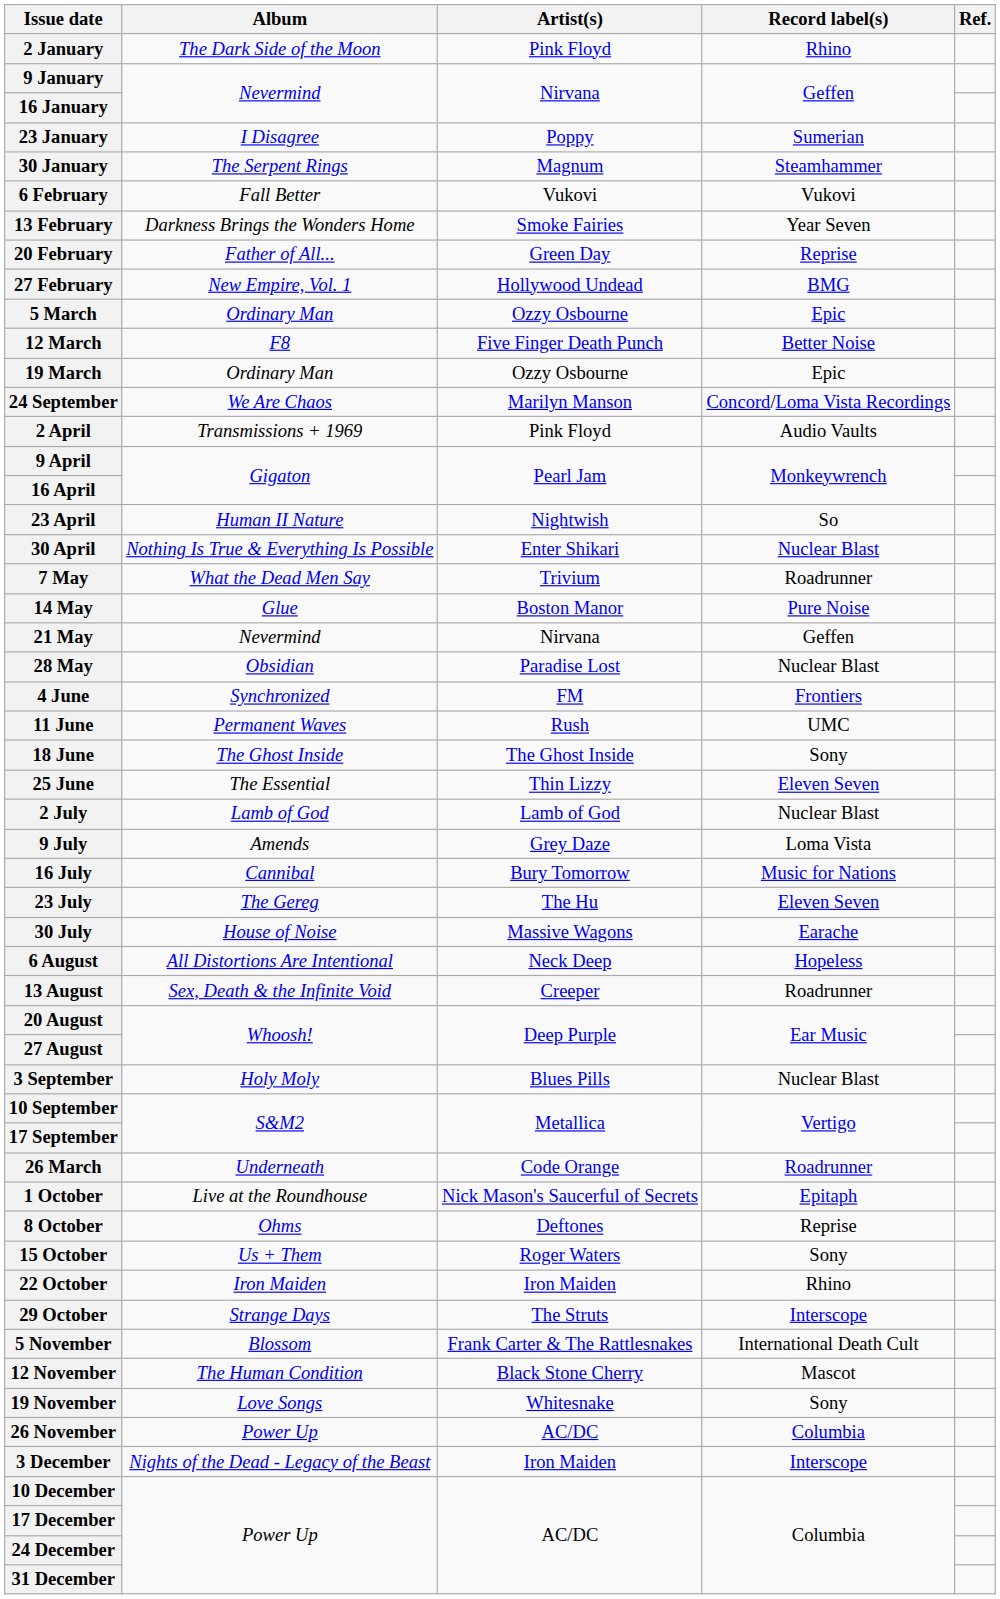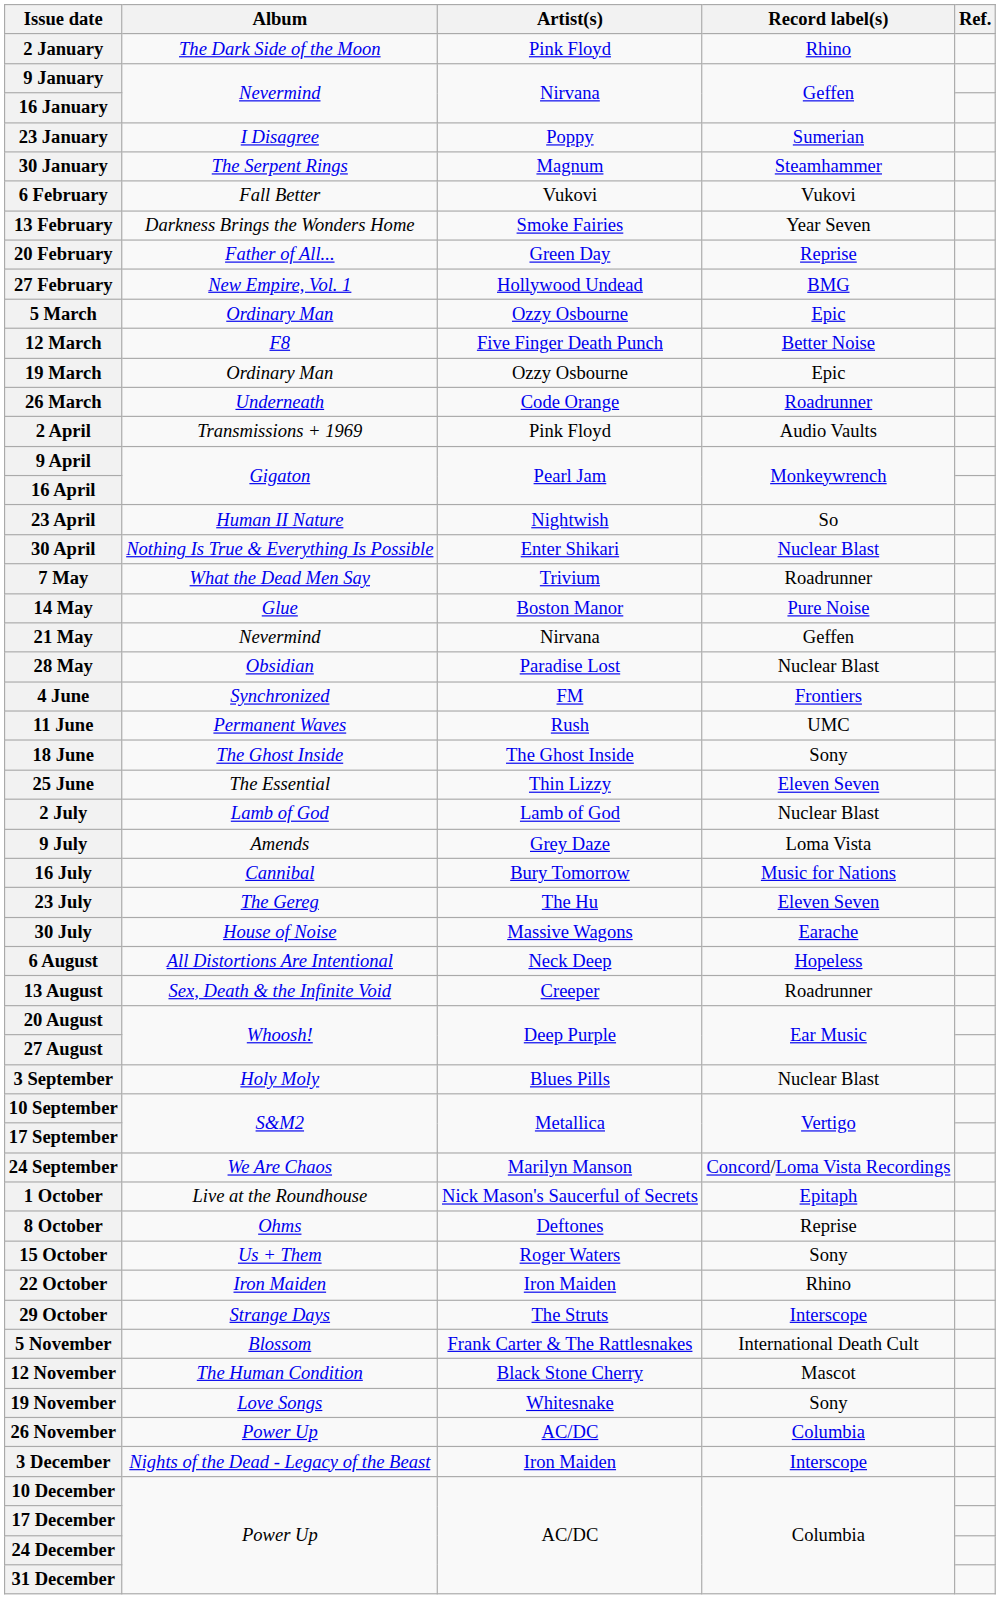 <table class="wikitable plainrowheaders" style="text-align:center">
 <tr>
 <th scope="col">Issue date</th>
 <th scope="col">Album</th>
 <th scope="col">Artist(s)</th>
 <th scope="col">Record label(s)</th>
 <th scope="col">Ref.</th>
 </tr>
 <tr>
 <th scope="row">2 January</th>
 <td><em><a href='#'>The Dark Side of the Moon</a></em></td>
 <td><a href='#'>Pink Floyd</a></td>
 <td><a href='#'>Rhino</a></td>
 <td></td>
 </tr>
 <tr>
 <th scope="row">9 January</th>
 <td rowspan="2"><em><a href='#'>Nevermind</a></em></td>
 <td rowspan="2"><a href='#'>Nirvana</a></td>
 <td rowspan="2"><a href='#'>Geffen</a></td>
 <td></td>
 </tr>
 <tr>
 <th scope="row">16 January</th>
 <td></td>
 </tr>
 <tr>
 <th scope="row">23 January</th>
 <td><em><a href='#'>I Disagree</a></em></td>
 <td><a href='#'>Poppy</a></td>
 <td><a href='#'>Sumerian</a></td>
 <td></td>
 </tr>
 <tr>
 <th scope="row">30 January</th>
 <td><em><a href='#'>The Serpent Rings</a></em></td>
 <td><a href='#'>Magnum</a></td>
 <td><a href='#'>Steamhammer</a></td>
 <td></td>
 </tr>
 <tr>
 <th scope="row">6 February</th>
 <td><em>Fall Better</em></td>
 <td>Vukovi</td>
 <td>Vukovi</td>
 <td></td>
 </tr>
 <tr>
 <th scope="row">13 February</th>
 <td><em>Darkness Brings the Wonders Home</em></td>
 <td><a href='#'>Smoke Fairies</a></td>
 <td>Year Seven</td>
 <td></td>
 </tr>
 <tr>
 <th scope="row">20 February</th>
 <td><em><a href='#'>Father of All...</a></em></td>
 <td><a href='#'>Green Day</a></td>
 <td><a href='#'>Reprise</a></td>
 <td></td>
 </tr>
 <tr>
 <th scope="row">27 February</th>
 <td><em><a href='#'>New Empire, Vol. 1</a></em></td>
 <td><a href='#'>Hollywood Undead</a></td>
 <td><a href='#'>BMG</a></td>
 <td></td>
 </tr>
 <tr>
 <th scope="row">5 March</th>
 <td><em><a href='#'>Ordinary Man</a></em></td>
 <td><a href='#'>Ozzy Osbourne</a></td>
 <td><a href='#'>Epic</a></td>
 <td></td>
 </tr>
 <tr>
 <th scope="row">12 March</th>
 <td><em><a href='#'>F8</a></em></td>
 <td><a href='#'>Five Finger Death Punch</a></td>
 <td><a href='#'>Better Noise</a></td>
 <td></td>
 </tr>
 <tr>
 <th scope="row">19 March</th>
 <td><em>Ordinary Man</em></td>
 <td>Ozzy Osbourne</td>
 <td>Epic</td>
 <td></td>
 </tr>
 <tr>
-<th scope="row">24 September</th>
-<td><em><a href='#'>We Are Chaos</a></em></td>
-<td><a href='#'>Marilyn Manson</a></td>
-<td><a href='#'>Concord</a>/<a href='#'>Loma Vista Recordings</a></td>
+<th scope="row">26 March</th>
+<td><em><a href='#'>Underneath</a></em></td>
+<td><a href='#'>Code Orange</a></td>
+<td><a href='#'>Roadrunner</a></td>
 <td></td>
 </tr>
 <tr>
 <th scope="row">2 April</th>
 <td><em>Transmissions + 1969</em></td>
 <td>Pink Floyd</td>
 <td>Audio Vaults</td>
 <td></td>
 </tr>
 <tr>
 <th scope="row">9 April</th>
 <td rowspan="2"><em><a href='#'>Gigaton</a></em></td>
 <td rowspan="2"><a href='#'>Pearl Jam</a></td>
 <td rowspan="2"><a href='#'>Monkeywrench</a></td>
 <td></td>
 </tr>
 <tr>
 <th scope="row">16 April</th>
 <td></td>
 </tr>
 <tr>
 <th scope="row">23 April</th>
 <td><em><a href='#'>Human II Nature</a></em></td>
 <td><a href='#'>Nightwish</a></td>
 <td>So</td>
 <td></td>
 </tr>
 <tr>
 <th scope="row">30 April</th>
 <td><em><a href='#'>Nothing Is True & Everything Is Possible</a></em></td>
 <td><a href='#'>Enter Shikari</a></td>
 <td><a href='#'>Nuclear Blast</a></td>
 <td></td>
 </tr>
 <tr>
 <th scope="row">7 May</th>
 <td><em><a href='#'>What the Dead Men Say</a></em></td>
 <td><a href='#'>Trivium</a></td>
 <td>Roadrunner</td>
 <td></td>
 </tr>
 <tr>
 <th scope="row">14 May</th>
 <td><em><a href='#'>Glue</a></em></td>
 <td><a href='#'>Boston Manor</a></td>
 <td><a href='#'>Pure Noise</a></td>
 <td></td>
 </tr>
 <tr>
 <th scope="row">21 May</th>
 <td><em>Nevermind</em></td>
 <td>Nirvana</td>
 <td>Geffen</td>
 <td></td>
 </tr>
 <tr>
 <th scope="row">28 May</th>
 <td><em><a href='#'>Obsidian</a></em></td>
 <td><a href='#'>Paradise Lost</a></td>
 <td>Nuclear Blast</td>
 <td></td>
 </tr>
 <tr>
 <th scope="row">4 June</th>
 <td><em><a href='#'>Synchronized</a></em></td>
 <td><a href='#'>FM</a></td>
 <td><a href='#'>Frontiers</a></td>
 <td></td>
 </tr>
 <tr>
 <th scope="row">11 June</th>
 <td><em><a href='#'>Permanent Waves</a></em></td>
 <td><a href='#'>Rush</a></td>
 <td>UMC</td>
 <td></td>
 </tr>
 <tr>
 <th scope="row">18 June</th>
 <td><em><a href='#'>The Ghost Inside</a></em></td>
 <td><a href='#'>The Ghost Inside</a></td>
 <td>Sony</td>
 <td></td>
 </tr>
 <tr>
 <th scope="row">25 June</th>
 <td><em>The Essential</em></td>
 <td><a href='#'>Thin Lizzy</a></td>
 <td><a href='#'>Eleven Seven</a></td>
 <td></td>
 </tr>
 <tr>
 <th scope="row">2 July</th>
 <td><em><a href='#'>Lamb of God</a></em></td>
 <td><a href='#'>Lamb of God</a></td>
 <td>Nuclear Blast</td>
 <td></td>
 </tr>
 <tr>
 <th scope="row">9 July</th>
 <td><em>Amends</em></td>
 <td><a href='#'>Grey Daze</a></td>
 <td>Loma Vista</td>
 <td></td>
 </tr>
 <tr>
 <th scope="row">16 July</th>
 <td><em><a href='#'>Cannibal</a></em></td>
 <td><a href='#'>Bury Tomorrow</a></td>
 <td><a href='#'>Music for Nations</a></td>
 <td></td>
 </tr>
 <tr>
 <th scope="row">23 July</th>
 <td><em><a href='#'>The Gereg</a></em></td>
 <td><a href='#'>The Hu</a></td>
 <td><a href='#'>Eleven Seven</a></td>
 <td></td>
 </tr>
 <tr>
 <th scope="row">30 July</th>
 <td><em><a href='#'>House of Noise</a></em></td>
 <td><a href='#'>Massive Wagons</a></td>
 <td><a href='#'>Earache</a></td>
 <td></td>
 </tr>
 <tr>
 <th scope="row">6 August</th>
 <td><em><a href='#'>All Distortions Are Intentional</a></em></td>
 <td><a href='#'>Neck Deep</a></td>
 <td><a href='#'>Hopeless</a></td>
 <td></td>
 </tr>
 <tr>
 <th scope="row">13 August</th>
 <td><em><a href='#'>Sex, Death & the Infinite Void</a></em></td>
 <td><a href='#'>Creeper</a></td>
 <td>Roadrunner</td>
 <td></td>
 </tr>
 <tr>
 <th scope="row">20 August</th>
 <td rowspan="2"><em><a href='#'>Whoosh!</a></em></td>
 <td rowspan="2"><a href='#'>Deep Purple</a></td>
 <td rowspan="2"><a href='#'>Ear Music</a></td>
 <td></td>
 </tr>
 <tr>
 <th scope="row">27 August</th>
 <td></td>
 </tr>
 <tr>
 <th scope="row">3 September</th>
 <td><em><a href='#'>Holy Moly</a></em></td>
 <td><a href='#'>Blues Pills</a></td>
 <td>Nuclear Blast</td>
 <td></td>
 </tr>
 <tr>
 <th scope="row">10 September</th>
 <td rowspan="2"><em><a href='#'>S&M2</a></em></td>
 <td rowspan="2"><a href='#'>Metallica</a></td>
 <td rowspan="2"><a href='#'>Vertigo</a></td>
 <td></td>
 </tr>
 <tr>
 <th scope="row">17 September</th>
 <td></td>
 </tr>
 <tr>
-<th scope="row">26 March</th>
-<td><em><a href='#'>Underneath</a></em></td>
-<td><a href='#'>Code Orange</a></td>
-<td><a href='#'>Roadrunner</a></td>
+<th scope="row">24 September</th>
+<td><em><a href='#'>We Are Chaos</a></em></td>
+<td><a href='#'>Marilyn Manson</a></td>
+<td><a href='#'>Concord</a>/<a href='#'>Loma Vista Recordings</a></td>
 <td></td>
 </tr>
 <tr>
 <th scope="row">1 October</th>
 <td><em>Live at the Roundhouse</em></td>
 <td><a href='#'>Nick Mason's Saucerful of Secrets</a></td>
 <td><a href='#'>Epitaph</a></td>
 <td></td>
 </tr>
 <tr>
 <th scope="row">8 October</th>
 <td><em><a href='#'>Ohms</a></em></td>
 <td><a href='#'>Deftones</a></td>
 <td>Reprise</td>
 <td></td>
 </tr>
 <tr>
 <th scope="row">15 October</th>
 <td><em><a href='#'>Us + Them</a></em></td>
 <td><a href='#'>Roger Waters</a></td>
 <td>Sony</td>
 <td></td>
 </tr>
 <tr>
 <th scope="row">22 October</th>
 <td><em><a href='#'>Iron Maiden</a></em></td>
 <td><a href='#'>Iron Maiden</a></td>
 <td>Rhino</td>
 <td></td>
 </tr>
 <tr>
 <th scope="row">29 October</th>
 <td><em><a href='#'>Strange Days</a></em></td>
 <td><a href='#'>The Struts</a></td>
 <td><a href='#'>Interscope</a></td>
 <td></td>
 </tr>
 <tr>
 <th scope="row">5 November</th>
 <td><em><a href='#'>Blossom</a></em></td>
 <td><a href='#'>Frank Carter & The Rattlesnakes</a></td>
 <td>International Death Cult</td>
 <td></td>
 </tr>
 <tr>
 <th scope="row">12 November</th>
 <td><em><a href='#'>The Human Condition</a></em></td>
 <td><a href='#'>Black Stone Cherry</a></td>
 <td>Mascot</td>
 <td></td>
 </tr>
 <tr>
 <th scope="row">19 November</th>
 <td><em><a href='#'>Love Songs</a></em></td>
 <td><a href='#'>Whitesnake</a></td>
 <td>Sony</td>
 <td></td>
 </tr>
 <tr>
 <th scope="row">26 November</th>
 <td><em><a href='#'>Power Up</a></em></td>
 <td><a href='#'>AC/DC</a></td>
 <td><a href='#'>Columbia</a></td>
 <td></td>
 </tr>
 <tr>
 <th scope="row">3 December</th>
 <td><em><a href='#'>Nights of the Dead - Legacy of the Beast</a></em></td>
 <td><a href='#'>Iron Maiden</a></td>
 <td><a href='#'>Interscope</a></td>
 <td></td>
 </tr>
 <tr>
 <th scope="row">10 December</th>
 <td rowspan="4"><em>Power Up</em></td>
 <td rowspan="4">AC/DC</td>
 <td rowspan="4">Columbia</td>
 <td></td>
 </tr>
 <tr>
 <th scope="row">17 December</th>
 <td></td>
 </tr>
 <tr>
 <th scope="row">24 December</th>
 <td></td>
 </tr>
 <tr>
 <th scope="row">31 December</th>
 <td></td>
 </tr>
 </table>
